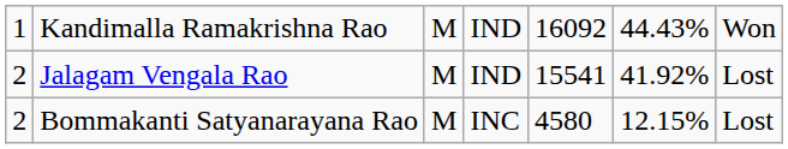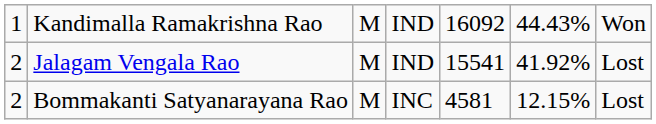 <table class="wikitable">
 <tr>
 <td>1</td>
 <td>Kandimalla Ramakrishna Rao</td>
 <td>M</td>
 <td>IND</td>
 <td>16092</td>
 <td>44.43%</td>
 <td>Won</td>
 </tr>
 <tr>
 <td>2</td>
 <td><a href='#'>Jalagam Vengala Rao</a></td>
 <td>M</td>
 <td>IND</td>
 <td>15541</td>
 <td>41.92%</td>
 <td>Lost</td>
 </tr>
 <tr>
 <td>2</td>
 <td>Bommakanti Satyanarayana Rao</td>
 <td>M</td>
 <td>INC</td>
-<td>4580</td>
+<td>4581</td>
 <td>12.15%</td>
 <td>Lost</td>
 </tr>
 </table>
